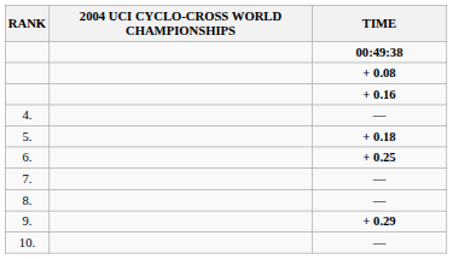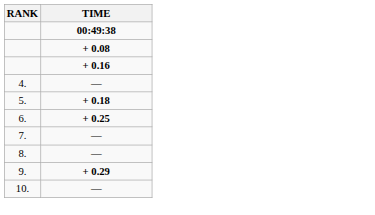 <table class="wikitable" style="font-size:95%;">
 <tr>
 <th>RANK</th>
-<th align="left" style="width: 20em">2004 UCI CYCLO-CROSS WORLD CHAMPIONSHIPS</th>
 <th align="left" style="width: 10em">TIME</th>
 </tr>
 <tr>
 <td align="center"></td>
-<td></td>
 <td align="center"><strong>00:49:38</strong></td>
 </tr>
 <tr>
 <td align="center"></td>
-<td></td>
 <td align="center"><strong>+ 0.08</strong></td>
 </tr>
 <tr>
 <td align="center"></td>
-<td></td>
 <td align="center"><strong>+ 0.16</strong></td>
 </tr>
 <tr>
 <td align="center">4.</td>
-<td></td>
 <td align="center"><strong>—</strong></td>
 </tr>
 <tr>
 <td align="center">5.</td>
-<td></td>
 <td align="center"><strong>+ 0.18</strong></td>
 </tr>
 <tr>
 <td align="center">6.</td>
-<td></td>
 <td align="center"><strong>+ 0.25</strong></td>
 </tr>
 <tr>
 <td align="center">7.</td>
-<td></td>
 <td align="center"><strong>—</strong></td>
 </tr>
 <tr>
 <td align="center">8.</td>
-<td></td>
 <td align="center"><strong>—</strong></td>
 </tr>
 <tr>
 <td align="center">9.</td>
-<td></td>
 <td align="center"><strong>+ 0.29</strong></td>
 </tr>
 <tr>
 <td align="center">10.</td>
-<td></td>
 <td align="center"><strong>—</strong></td>
 </tr>
 </table>
